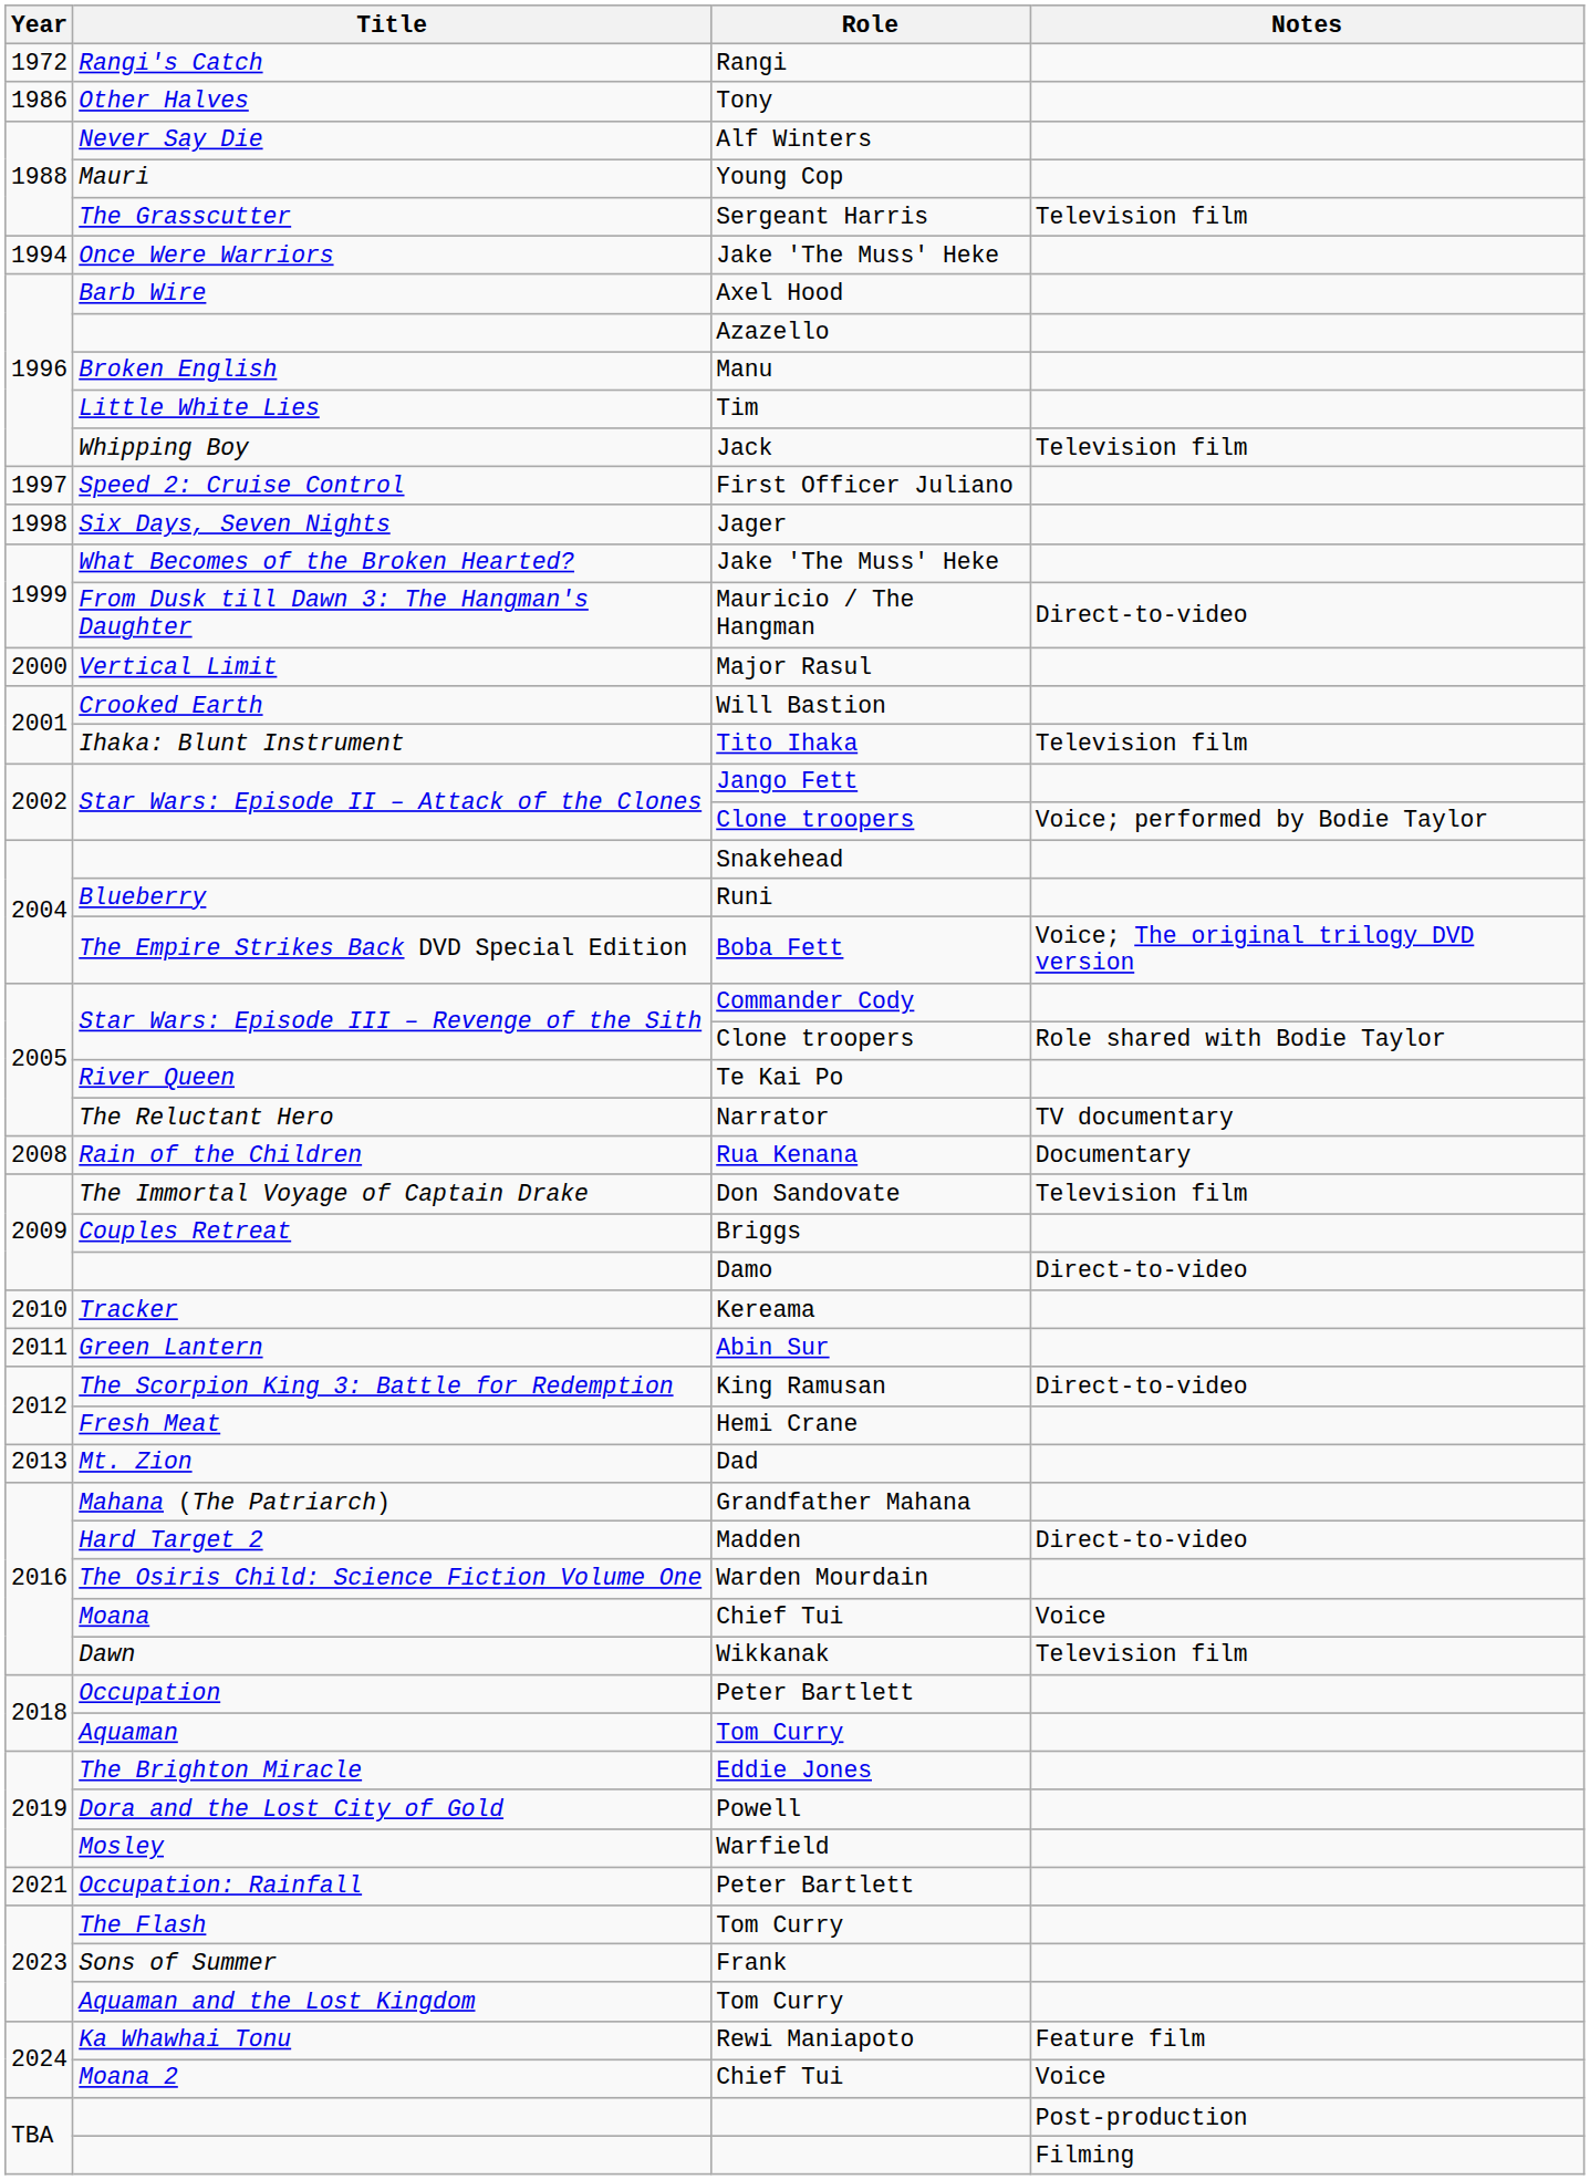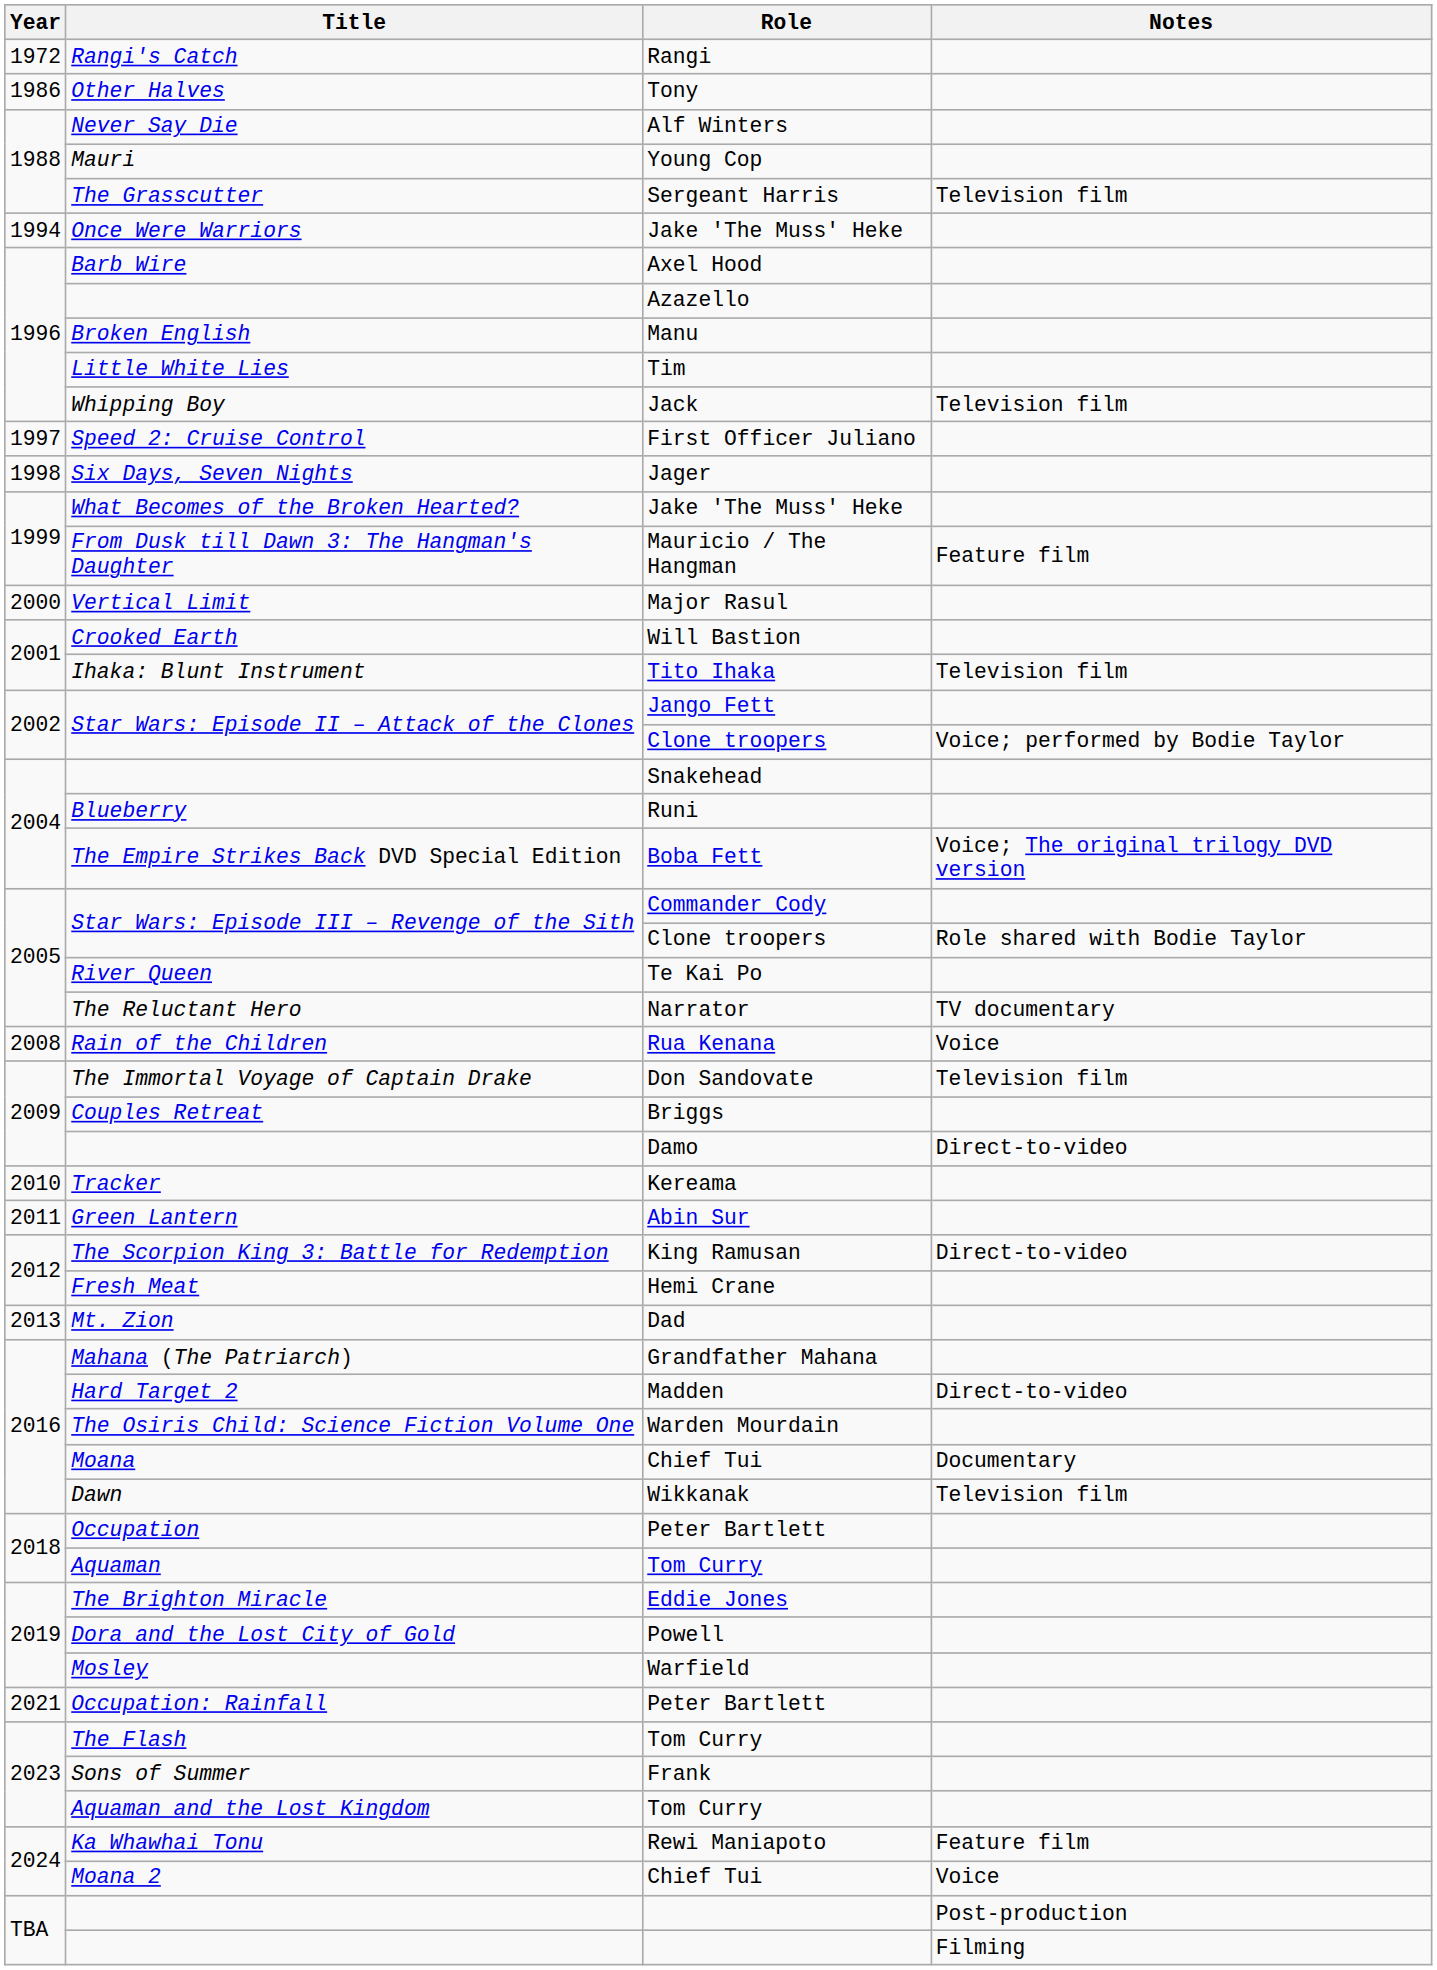 <table class="wikitable sortable">
 <tr>
 <th>Year</th>
 <th>Title</th>
 <th>Role</th>
 <th class="unsortable">Notes</th>
 </tr>
 <tr>
 <td>1972</td>
 <td><em><a href='#'>Rangi's Catch</a></em></td>
 <td>Rangi</td>
 <td></td>
 </tr>
 <tr>
 <td>1986</td>
 <td><em><a href='#'>Other Halves</a></em></td>
 <td>Tony</td>
 <td></td>
 </tr>
 <tr>
 <td rowspan="3">1988</td>
 <td><em><a href='#'>Never Say Die</a></em></td>
 <td>Alf Winters</td>
 <td></td>
 </tr>
 <tr>
 <td><em>Mauri</em></td>
 <td>Young Cop</td>
 <td></td>
 </tr>
 <tr>
 <td><em><a href='#'>The Grasscutter</a></em></td>
 <td>Sergeant Harris</td>
 <td>Television film</td>
 </tr>
 <tr>
 <td>1994</td>
 <td><em><a href='#'>Once Were Warriors</a></em></td>
 <td>Jake 'The Muss' Heke</td>
 <td></td>
 </tr>
 <tr>
 <td rowspan="5">1996</td>
 <td><em><a href='#'>Barb Wire</a></em></td>
 <td>Axel Hood</td>
 <td></td>
 </tr>
 <tr>
 <td><em></em></td>
 <td>Azazello</td>
 <td></td>
 </tr>
 <tr>
 <td><em><a href='#'>Broken English</a></em></td>
 <td>Manu</td>
 <td></td>
 </tr>
 <tr>
 <td><em><a href='#'>Little White Lies</a></em></td>
 <td>Tim</td>
 <td></td>
 </tr>
 <tr>
 <td><em>Whipping Boy</em></td>
 <td>Jack</td>
 <td>Television film</td>
 </tr>
 <tr>
 <td>1997</td>
 <td><em><a href='#'>Speed 2: Cruise Control</a></em></td>
 <td>First Officer Juliano</td>
 <td></td>
 </tr>
 <tr>
 <td>1998</td>
 <td><em><a href='#'>Six Days, Seven Nights</a></em></td>
 <td>Jager</td>
 <td></td>
 </tr>
 <tr>
 <td rowspan="2">1999</td>
 <td><em><a href='#'>What Becomes of the Broken Hearted?</a></em></td>
 <td>Jake 'The Muss' Heke</td>
 <td></td>
 </tr>
 <tr>
 <td><em><a href='#'>From Dusk till Dawn 3: The Hangman's Daughter</a></em></td>
 <td>Mauricio / The Hangman</td>
-<td>Direct-to-video</td>
+<td>Feature film</td>
 </tr>
 <tr>
 <td>2000</td>
 <td><em><a href='#'>Vertical Limit</a></em></td>
 <td>Major Rasul</td>
 <td></td>
 </tr>
 <tr>
 <td rowspan="2">2001</td>
 <td><em><a href='#'>Crooked Earth</a></em></td>
 <td>Will Bastion</td>
 <td></td>
 </tr>
 <tr>
 <td><em>Ihaka: Blunt Instrument</em></td>
 <td><a href='#'>Tito Ihaka</a></td>
 <td>Television film</td>
 </tr>
 <tr>
 <td rowspan="2">2002</td>
 <td rowspan="2"><em><a href='#'>Star Wars: Episode II – Attack of the Clones</a></em></td>
 <td><a href='#'>Jango Fett</a></td>
 <td></td>
 </tr>
 <tr>
 <td><a href='#'>Clone troopers</a></td>
 <td>Voice; performed by Bodie Taylor</td>
 </tr>
 <tr>
 <td rowspan="3">2004</td>
 <td><em></em></td>
 <td>Snakehead</td>
 <td></td>
 </tr>
 <tr>
 <td><em><a href='#'>Blueberry</a></em></td>
 <td>Runi</td>
 <td></td>
 </tr>
 <tr>
 <td><em><a href='#'>The Empire Strikes Back</a></em> DVD Special Edition</td>
 <td><a href='#'>Boba Fett</a></td>
 <td>Voice; <a href='#'>The original trilogy DVD version</a></td>
 </tr>
 <tr>
 <td rowspan="4">2005</td>
 <td rowspan="2"><em><a href='#'>Star Wars: Episode III – Revenge of the Sith</a></em></td>
 <td><a href='#'>Commander Cody</a></td>
 <td></td>
 </tr>
 <tr>
 <td>Clone troopers</td>
 <td>Role shared with Bodie Taylor</td>
 </tr>
 <tr>
 <td><em><a href='#'>River Queen</a></em></td>
 <td>Te Kai Po</td>
 <td></td>
 </tr>
 <tr>
 <td><em>The Reluctant Hero</em></td>
 <td>Narrator</td>
 <td>TV documentary</td>
 </tr>
 <tr>
 <td>2008</td>
 <td><em><a href='#'>Rain of the Children</a></em></td>
 <td><a href='#'>Rua Kenana</a></td>
-<td>Documentary</td>
+<td>Voice</td>
 </tr>
 <tr>
 <td rowspan="3">2009</td>
 <td><em>The Immortal Voyage of Captain Drake</em></td>
 <td>Don Sandovate</td>
 <td>Television film</td>
 </tr>
 <tr>
 <td><em><a href='#'>Couples Retreat</a></em></td>
 <td>Briggs</td>
 <td></td>
 </tr>
 <tr>
 <td><em></em></td>
 <td>Damo</td>
 <td>Direct-to-video</td>
 </tr>
 <tr>
 <td>2010</td>
 <td><em><a href='#'>Tracker</a></em></td>
 <td>Kereama</td>
 <td></td>
 </tr>
 <tr>
 <td>2011</td>
 <td><em><a href='#'>Green Lantern</a></em></td>
 <td><a href='#'>Abin Sur</a></td>
 <td></td>
 </tr>
 <tr>
 <td rowspan="2">2012</td>
 <td><em><a href='#'>The Scorpion King 3: Battle for Redemption</a></em></td>
 <td>King Ramusan</td>
 <td>Direct-to-video</td>
 </tr>
 <tr>
 <td><em><a href='#'>Fresh Meat</a></em></td>
 <td>Hemi Crane</td>
 <td></td>
 </tr>
 <tr>
 <td>2013</td>
 <td><em><a href='#'>Mt. Zion</a></em></td>
 <td>Dad</td>
 <td></td>
 </tr>
 <tr>
 <td rowspan="5">2016</td>
 <td><em><a href='#'>Mahana</a></em> (<em>The Patriarch</em>)</td>
 <td>Grandfather Mahana</td>
 <td></td>
 </tr>
 <tr>
 <td><em><a href='#'>Hard Target 2</a></em></td>
 <td>Madden</td>
 <td>Direct-to-video</td>
 </tr>
 <tr>
 <td><em><a href='#'>The Osiris Child: Science Fiction Volume One</a></em></td>
 <td>Warden Mourdain</td>
 <td></td>
 </tr>
 <tr>
 <td><em><a href='#'>Moana</a></em></td>
 <td>Chief Tui</td>
-<td>Voice</td>
+<td>Documentary</td>
 </tr>
 <tr>
 <td><em>Dawn</em></td>
 <td>Wikkanak</td>
 <td>Television film</td>
 </tr>
 <tr>
 <td rowspan="2">2018</td>
 <td><em><a href='#'>Occupation</a></em></td>
 <td>Peter Bartlett</td>
 <td></td>
 </tr>
 <tr>
 <td><em><a href='#'>Aquaman</a></em></td>
 <td><a href='#'>Tom Curry</a></td>
 <td></td>
 </tr>
 <tr>
 <td rowspan="3">2019</td>
 <td><em><a href='#'>The Brighton Miracle</a></em></td>
 <td><a href='#'>Eddie Jones</a></td>
 <td></td>
 </tr>
 <tr>
 <td><em><a href='#'>Dora and the Lost City of Gold</a></em></td>
 <td>Powell</td>
 <td></td>
 </tr>
 <tr>
 <td><em><a href='#'>Mosley</a></em></td>
 <td>Warfield</td>
 <td></td>
 </tr>
 <tr>
 <td>2021</td>
 <td><em><a href='#'>Occupation: Rainfall</a></em></td>
 <td>Peter Bartlett</td>
 <td></td>
 </tr>
 <tr>
 <td rowspan="3">2023</td>
 <td><em><a href='#'>The Flash</a></em></td>
 <td>Tom Curry</td>
 <td></td>
 </tr>
 <tr>
 <td><em>Sons of Summer</em></td>
 <td>Frank</td>
 <td></td>
 </tr>
 <tr>
 <td><em><a href='#'>Aquaman and the Lost Kingdom</a></em></td>
 <td>Tom Curry</td>
 <td></td>
 </tr>
 <tr>
 <td rowspan="2">2024</td>
 <td><em><a href='#'>Ka Whawhai Tonu</a></em></td>
 <td>Rewi Maniapoto</td>
 <td>Feature film</td>
 </tr>
 <tr>
 <td><em><a href='#'>Moana 2</a></em></td>
 <td>Chief Tui</td>
 <td>Voice</td>
 </tr>
 <tr>
 <td rowspan="2">TBA</td>
 <td></td>
 <td></td>
 <td>Post-production</td>
 </tr>
 <tr>
 <td></td>
 <td></td>
 <td>Filming</td>
 </tr>
 </table>
